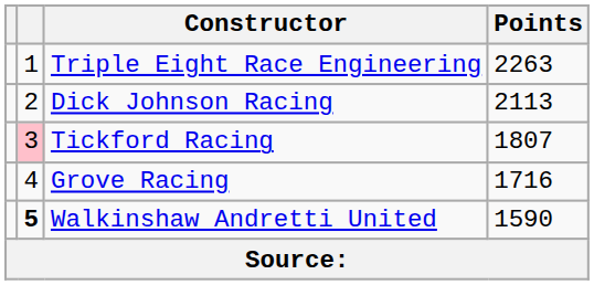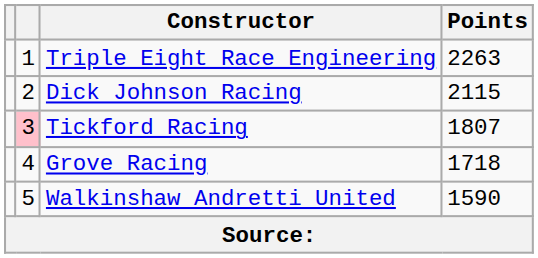 <table class="wikitable" style="font-size: 85%;">
 <tr>
 <th scope="col"></th>
 <th scope="col"></th>
 <th scope="col">Constructor</th>
 <th scope="col">Points</th>
 </tr>
 <tr>
 <td align="left"></td>
 <td align="center">1</td>
 <td> <a href='#'>Triple Eight Race Engineering</a></td>
 <td align="left">2263</td>
 </tr>
 <tr>
 <td align="left"></td>
 <td align="center">2</td>
 <td> <a href='#'>Dick Johnson Racing</a></td>
-<td align="left">2113</td>
+<td align="left">2115</td>
 </tr>
 <tr>
 <td align="left"></td>
 <td align="center" style="background: pink;">3</td>
 <td> <a href='#'>Tickford Racing</a></td>
 <td align="left">1807</td>
 </tr>
 <tr>
 <td align="left"></td>
 <td align="center">4</td>
 <td> <a href='#'>Grove Racing</a></td>
-<td align="left">1716</td>
+<td align="left">1718</td>
 </tr>
 <tr>
 <td align="left"></td>
-<td align="center"><strong>5</strong></td>
+<td align="center">5</td>
 <td> <a href='#'>Walkinshaw Andretti United</a></td>
 <td align="left">1590</td>
 </tr>
 <tr>
 <th colspan=4>Source:</th>
 </tr>
 </table>
